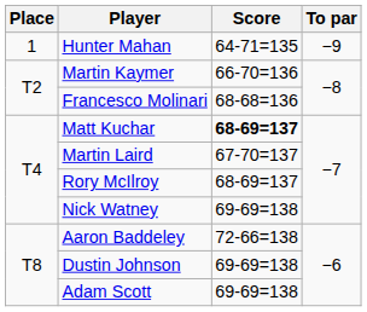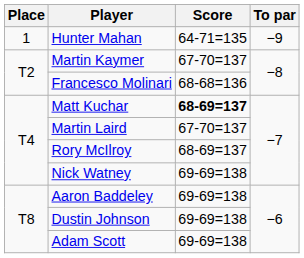 <table class="wikitable">
 <tr>
 <th>Place</th>
 <th>Player</th>
 <th>Score</th>
 <th>To par</th>
 </tr>
 <tr>
 <td align=center>1</td>
 <td> <a href='#'>Hunter Mahan</a></td>
 <td align=center>64-71=135</td>
 <td align=center>−9</td>
 </tr>
 <tr>
 <td rowspan="2" align=center>T2</td>
 <td> <a href='#'>Martin Kaymer</a></td>
-<td align=center>66-70=136</td>
+<td align=center>67-70=137</td>
 <td rowspan="2" align=center>−8</td>
 </tr>
 <tr>
 <td> <a href='#'>Francesco Molinari</a></td>
 <td align=center>68-68=136</td>
 </tr>
 <tr>
 <td rowspan="4" align=center>T4</td>
 <td> <a href='#'>Matt Kuchar</a></td>
 <td align=center><strong>68-69=137</strong></td>
 <td rowspan="4" align=center>−7</td>
 </tr>
 <tr>
 <td> <a href='#'>Martin Laird</a></td>
 <td align=center>67-70=137</td>
 </tr>
 <tr>
 <td> <a href='#'>Rory McIlroy</a></td>
 <td align=center>68-69=137</td>
 </tr>
 <tr>
 <td> <a href='#'>Nick Watney</a></td>
 <td align=center>69-69=138</td>
 </tr>
 <tr>
 <td rowspan="3" align=center>T8</td>
 <td> <a href='#'>Aaron Baddeley</a></td>
-<td align=center>72-66=138</td>
+<td align=center>69-69=138</td>
 <td rowspan="3" align=center>−6</td>
 </tr>
 <tr>
 <td> <a href='#'>Dustin Johnson</a></td>
 <td align=center>69-69=138</td>
 </tr>
 <tr>
 <td> <a href='#'>Adam Scott</a></td>
 <td align=center>69-69=138</td>
 </tr>
 </table>
